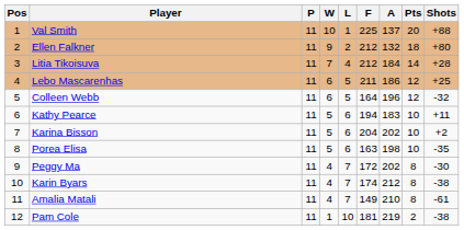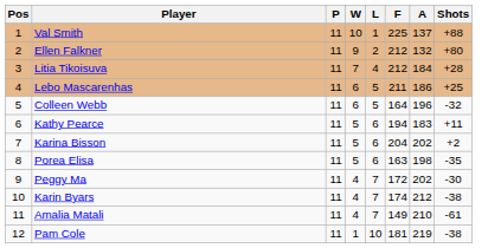 <table class="wikitable" style="font-size: 100%">
 <tr>
 <th width=20>Pos</th>
 <th width=400>Player</th>
 <th width=20>P</th>
 <th width=20>W</th>
 <th width=20>L</th>
 <th width=20>F</th>
 <th width=20>A</th>
-<th width=20>Pts</th>
 <th width=20>Shots</th>
 </tr>
 <tr align=center style="background: #E6B88A;">
 <td>1</td>
 <td align="left"> <a href='#'>Val Smith</a></td>
 <td>11</td>
 <td>10</td>
 <td>1</td>
 <td>225</td>
 <td>137</td>
-<td>20</td>
 <td>+88</td>
 </tr>
 <tr align=center style="background: #E6B88A;">
 <td>2</td>
 <td align="left"> <a href='#'>Ellen Falkner</a></td>
 <td>11</td>
 <td>9</td>
 <td>2</td>
 <td>212</td>
 <td>132</td>
-<td>18</td>
 <td>+80</td>
 </tr>
 <tr align=center style="background: #E6B88A;">
 <td>3</td>
 <td align="left"> <a href='#'>Litia Tikoisuva</a></td>
 <td>11</td>
 <td>7</td>
 <td>4</td>
 <td>212</td>
 <td>184</td>
-<td>14</td>
 <td>+28</td>
 </tr>
 <tr align=center style="background: #E6B88A;">
 <td>4</td>
 <td align="left"> <a href='#'>Lebo Mascarenhas</a></td>
 <td>11</td>
 <td>6</td>
 <td>5</td>
 <td>211</td>
 <td>186</td>
-<td>12</td>
 <td>+25</td>
 </tr>
 <tr align=center>
 <td>5</td>
 <td align="left"> <a href='#'>Colleen Webb</a></td>
 <td>11</td>
 <td>6</td>
 <td>5</td>
 <td>164</td>
 <td>196</td>
-<td>12</td>
 <td>-32</td>
 </tr>
 <tr align=center>
 <td>6</td>
 <td align="left"> <a href='#'>Kathy Pearce</a></td>
 <td>11</td>
 <td>5</td>
 <td>6</td>
 <td>194</td>
 <td>183</td>
-<td>10</td>
 <td>+11</td>
 </tr>
 <tr align=center>
 <td>7</td>
 <td align="left"> <a href='#'>Karina Bisson</a></td>
 <td>11</td>
 <td>5</td>
 <td>6</td>
 <td>204</td>
 <td>202</td>
-<td>10</td>
 <td>+2</td>
 </tr>
 <tr align=center>
 <td>8</td>
 <td align="left"> <a href='#'>Porea Elisa</a></td>
 <td>11</td>
 <td>5</td>
 <td>6</td>
 <td>163</td>
 <td>198</td>
-<td>10</td>
 <td>-35</td>
 </tr>
 <tr align=center>
 <td>9</td>
 <td align="left"> <a href='#'>Peggy Ma</a></td>
 <td>11</td>
 <td>4</td>
 <td>7</td>
 <td>172</td>
 <td>202</td>
-<td>8</td>
 <td>-30</td>
 </tr>
 <tr align=center>
 <td>10</td>
 <td align="left"> <a href='#'>Karin Byars</a></td>
 <td>11</td>
 <td>4</td>
 <td>7</td>
 <td>174</td>
 <td>212</td>
-<td>8</td>
 <td>-38</td>
 </tr>
 <tr align=center>
 <td>11</td>
 <td align="left"> <a href='#'>Amalia Matali</a></td>
 <td>11</td>
 <td>4</td>
 <td>7</td>
 <td>149</td>
 <td>210</td>
-<td>8</td>
 <td>-61</td>
 </tr>
 <tr align=center>
 <td>12</td>
 <td align="left"> <a href='#'>Pam Cole</a></td>
 <td>11</td>
 <td>1</td>
 <td>10</td>
 <td>181</td>
 <td>219</td>
-<td>2</td>
 <td>-38</td>
 </tr>
 </table>
